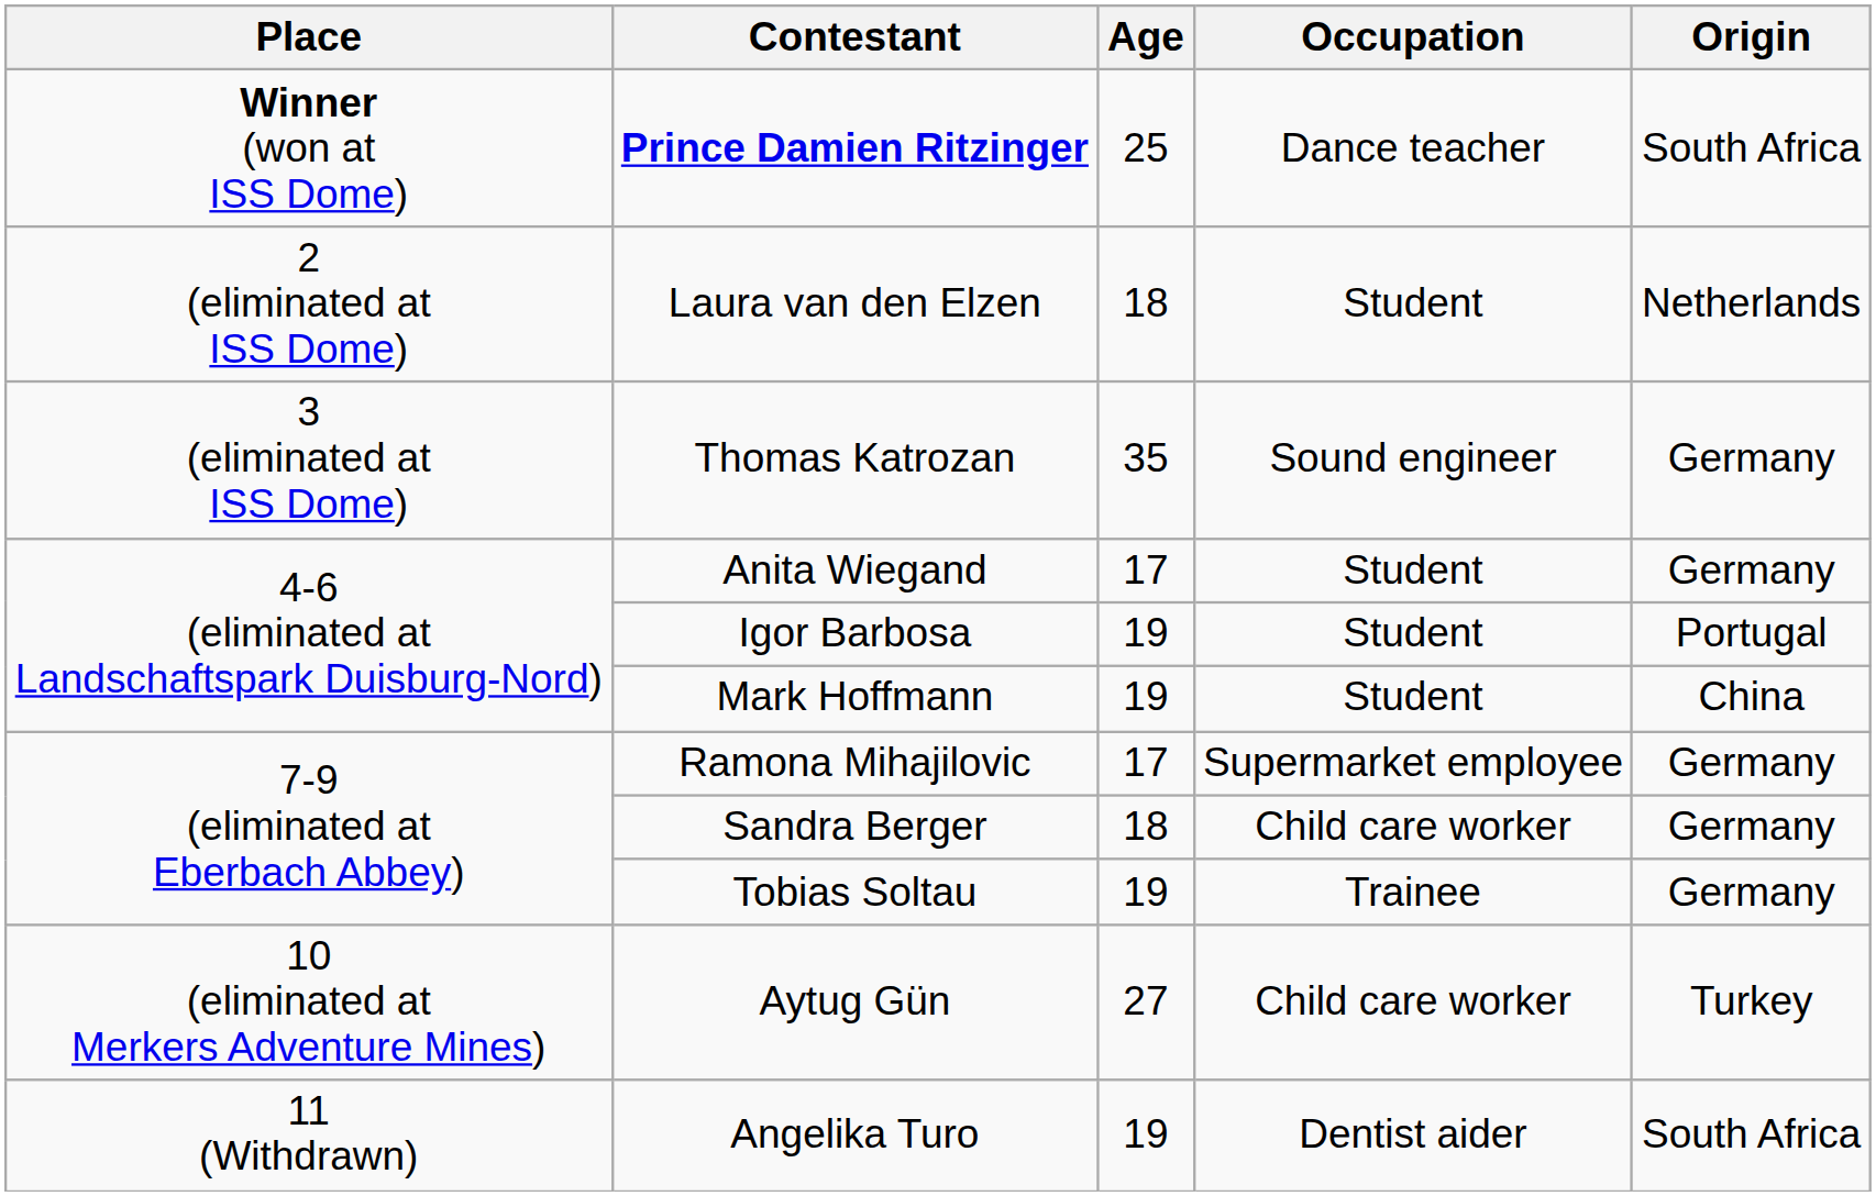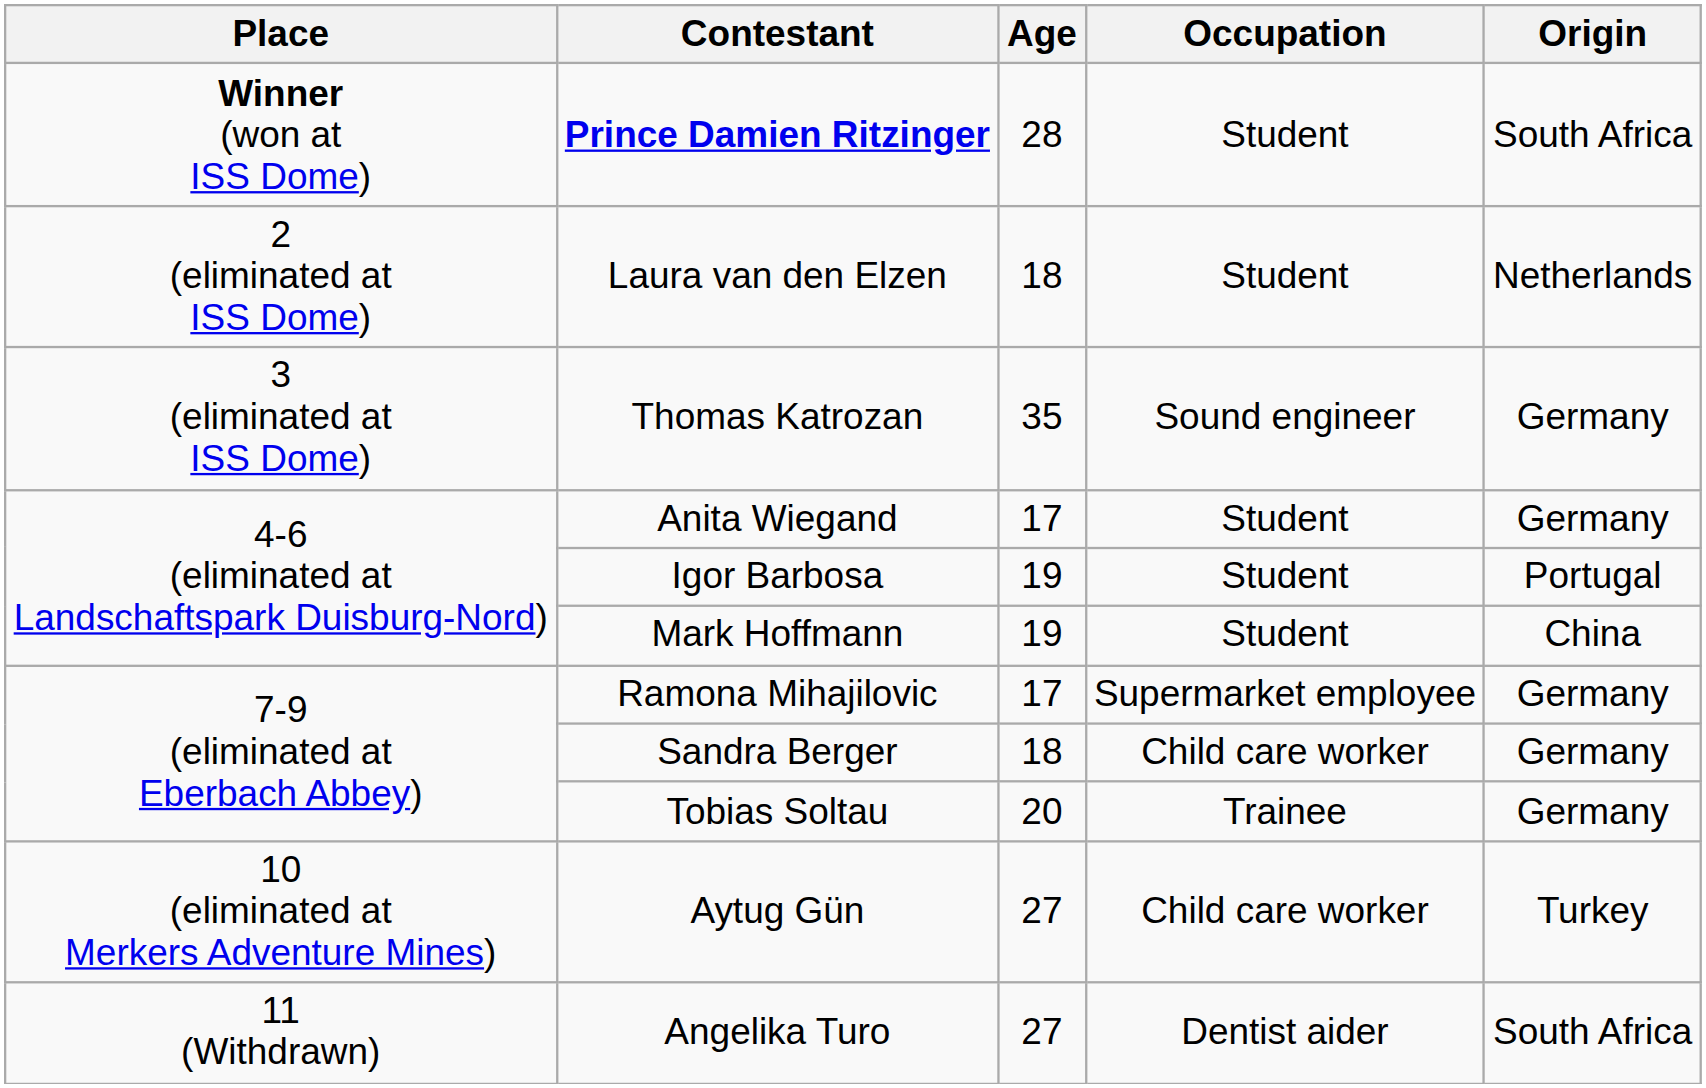 <table class="wikitable center" style="text-align:center;">
 <tr>
 <th>Place</th>
 <th>Contestant</th>
 <th>Age</th>
 <th>Occupation</th>
 <th>Origin</th>
 </tr>
 <tr>
 <td><strong>Winner</strong><br>(won at<br><a href='#'>ISS Dome</a>)</td>
 <td><strong> <a href='#'>Prince Damien Ritzinger</a></strong></td>
-<td>25</td>
-<td>Dance teacher</td>
+<td>28</td>
+<td>Student</td>
 <td>South Africa</td>
 </tr>
 <tr>
 <td>2<br>(eliminated at<br><a href='#'>ISS Dome</a>)</td>
 <td>Laura van den Elzen</td>
 <td>18</td>
 <td>Student</td>
 <td>Netherlands</td>
 </tr>
 <tr>
 <td>3<br>(eliminated at<br><a href='#'>ISS Dome</a>)</td>
 <td>Thomas Katrozan</td>
 <td>35</td>
 <td>Sound engineer</td>
 <td>Germany</td>
 </tr>
 <tr>
 <td rowspan=3>4-6<br>(eliminated at<br><a href='#'>Landschaftspark Duisburg-Nord</a>)</td>
 <td>Anita Wiegand</td>
 <td>17</td>
 <td>Student</td>
 <td>Germany</td>
 </tr>
 <tr>
 <td>Igor Barbosa</td>
 <td>19</td>
 <td>Student</td>
 <td>Portugal</td>
 </tr>
 <tr>
 <td>Mark Hoffmann</td>
 <td>19</td>
 <td>Student</td>
 <td>China</td>
 </tr>
 <tr>
 <td rowspan=3>7-9<br>(eliminated at<br><a href='#'>Eberbach Abbey</a>)</td>
 <td>Ramona Mihajilovic<small></small></td>
 <td>17</td>
 <td>Supermarket employee</td>
 <td>Germany</td>
 </tr>
 <tr>
 <td>Sandra Berger</td>
 <td>18</td>
 <td>Child care worker</td>
 <td>Germany</td>
 </tr>
 <tr>
 <td>Tobias Soltau</td>
-<td>19</td>
+<td>20</td>
 <td>Trainee</td>
 <td>Germany</td>
 </tr>
 <tr>
 <td>10 <br>(eliminated at<br><a href='#'>Merkers Adventure Mines</a>)</td>
 <td>Aytug Gün</td>
 <td>27</td>
 <td>Child care worker</td>
 <td>Turkey</td>
 </tr>
 <tr>
 <td>11<br>(Withdrawn)</td>
 <td>Angelika Turo<small></small></td>
-<td>19</td>
+<td>27</td>
 <td>Dentist aider</td>
 <td>South Africa</td>
 </tr>
 </table>
